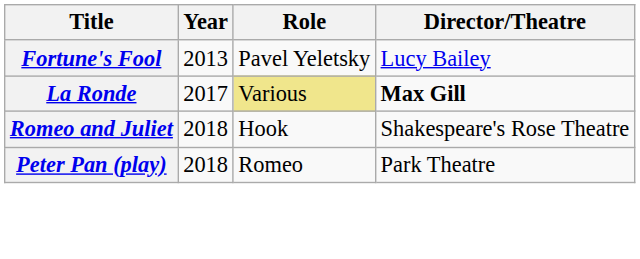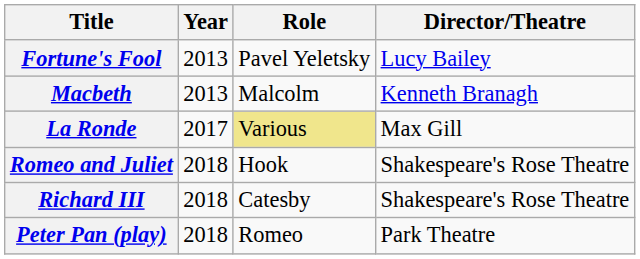 <table class="wikitable sortable plainrowheaders">
 <tr>
 <th>Title</th>
 <th>Year</th>
 <th>Role</th>
 <th class="unsortable">Director/Theatre</th>
 </tr>
 <tr>
 <th scope="row"><em><a href='#'>Fortune's Fool</a></em></th>
 <td align="center">2013</td>
 <td>Pavel Yeletsky</td>
 <td><a href='#'>Lucy Bailey</a></td>
 </tr>
 <tr>
+<th scope="row"><em><a href='#'>Macbeth</a></em></th>
+<td align="center">2013</td>
+<td>Malcolm</td>
+<td><a href='#'>Kenneth Branagh</a></td>
+</tr>
+<tr>
 <th scope="row"><em><a href='#'>La Ronde</a></em></th>
 <td align="center">2017</td>
 <td style="background: khaki;">Various</td>
-<td><strong>Max Gill</strong></td>
+<td>Max Gill</td>
 </tr>
 <tr>
 <th scope="row"><em><a href='#'>Romeo and Juliet</a></em></th>
 <td align="centre">2018</td>
 <td>Hook</td>
+<td>Shakespeare's Rose Theatre</td>
+</tr>
+<tr>
+<th scope="row"><em><a href='#'>Richard III</a></em></th>
+<td align="centre">2018</td>
+<td>Catesby</td>
 <td>Shakespeare's Rose Theatre</td>
 </tr>
 <tr>
 <th scope="row"><em><a href='#'>Peter Pan (play)</a></em></th>
 <td align="centre">2018</td>
 <td>Romeo</td>
 <td>Park Theatre</td>
 </tr>
 </table>
